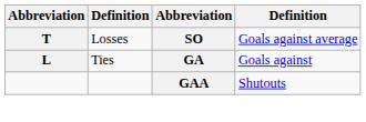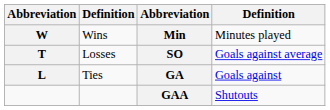 <table class="wikitable" style="font-size:90%;">
 <tr>
 <th>Abbreviation</th>
 <th>Definition</th>
 <th>Abbreviation</th>
 <th>Definition</th>
+</tr>
+<tr>
+<th scope="row">W</th>
+<td>Wins</td>
+<th scope="row">Min</th>
+<td>Minutes played</td>
 </tr>
 <tr>
 <th scope="row">T</th>
 <td>Losses</td>
 <th scope="row">SO</th>
 <td><a href='#'>Goals against average</a></td>
 </tr>
 <tr>
 <th scope="row">L</th>
 <td>Ties</td>
 <th scope="row">GA</th>
 <td><a href='#'>Goals against</a></td>
 </tr>
 <tr>
 <td></td>
 <td></td>
 <th scope="row">GAA</th>
 <td><a href='#'>Shutouts</a></td>
 </tr>
 </table>
